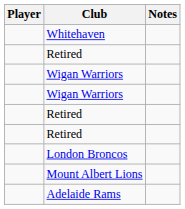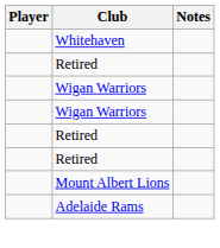 <table class="wikitable" style="font-size:90%">
 <tr style="background:#efefef;">
 <th>Player</th>
 <th>Club</th>
 <th>Notes</th>
 </tr>
 <tr>
 <td align=left></td>
 <td><a href='#'>Whitehaven</a></td>
 <td></td>
 </tr>
 <tr>
 <td align=left></td>
 <td>Retired</td>
 <td></td>
 </tr>
 <tr>
 <td align=left></td>
 <td><a href='#'>Wigan Warriors</a></td>
 <td></td>
 </tr>
 <tr>
 <td align=left></td>
 <td><a href='#'>Wigan Warriors</a></td>
 <td></td>
 </tr>
 <tr>
 <td align=left></td>
 <td>Retired</td>
 <td></td>
 </tr>
 <tr>
 <td align=left></td>
 <td>Retired</td>
 <td></td>
 </tr>
 <tr>
 <td align=left></td>
-<td><a href='#'>London Broncos</a></td>
-<td></td>
-</tr>
-<tr>
-<td align=left></td>
 <td><a href='#'>Mount Albert Lions</a></td>
 <td></td>
 </tr>
 <tr>
 <td align=left></td>
 <td><a href='#'>Adelaide Rams</a></td>
 <td></td>
 </tr>
 </table>
